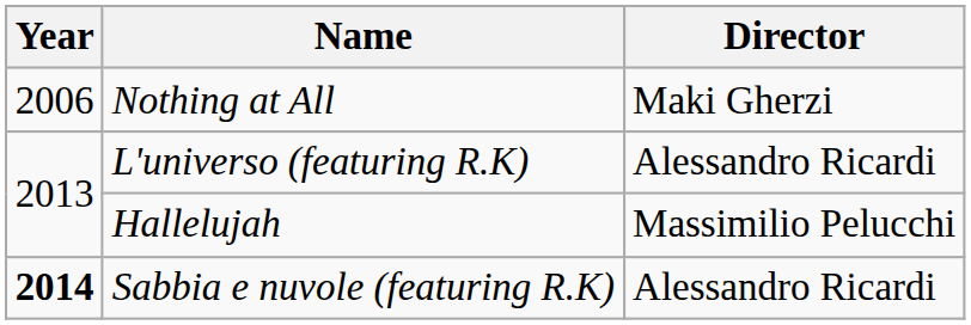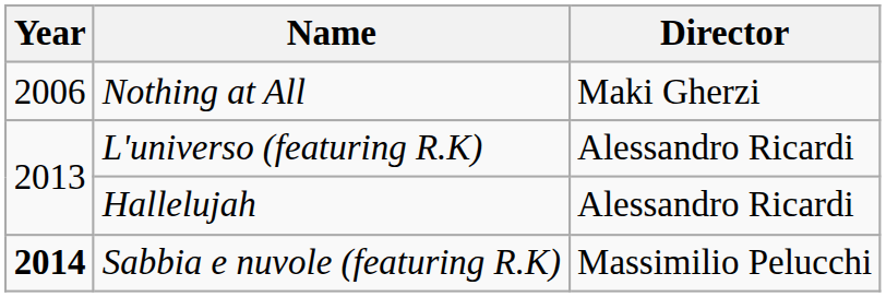 <table class="wikitable">
 <tr>
 <th>Year</th>
 <th>Name</th>
 <th>Director</th>
 </tr>
 <tr>
 <td>2006</td>
 <td><em>Nothing at All</em></td>
 <td>Maki Gherzi</td>
 </tr>
 <tr>
 <td rowspan="2">2013</td>
 <td><em>L'universo (featuring R.K)</em></td>
 <td>Alessandro Ricardi</td>
 </tr>
 <tr>
 <td><em>Hallelujah</em></td>
-<td>Massimilio Pelucchi</td>
+<td>Alessandro Ricardi</td>
 </tr>
 <tr>
 <td><strong>2014</strong></td>
 <td><em>Sabbia e nuvole (featuring R.K)</em></td>
-<td>Alessandro Ricardi</td>
+<td>Massimilio Pelucchi</td>
 </tr>
 </table>
